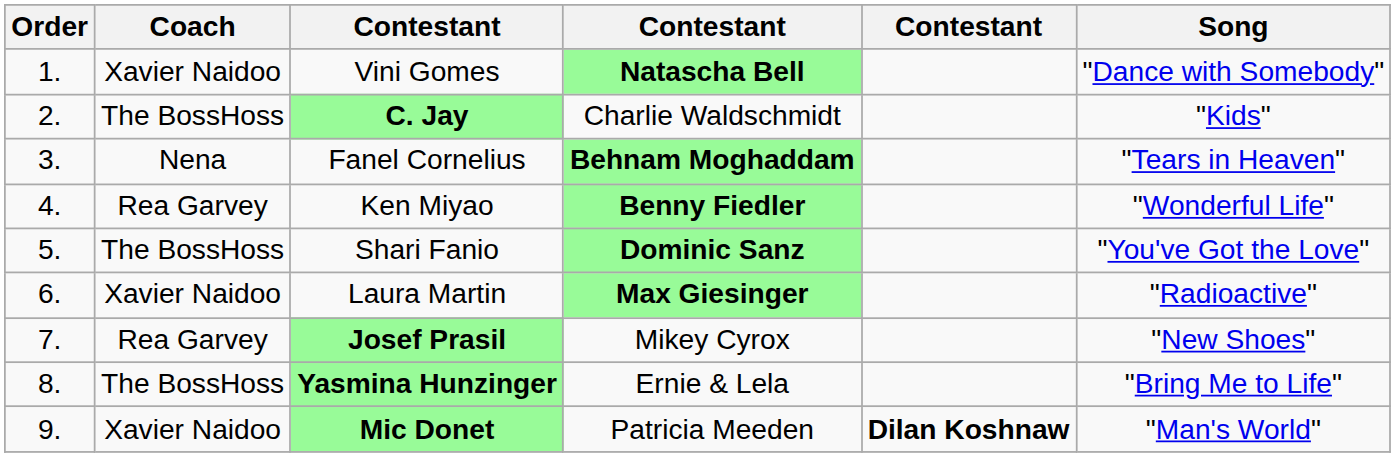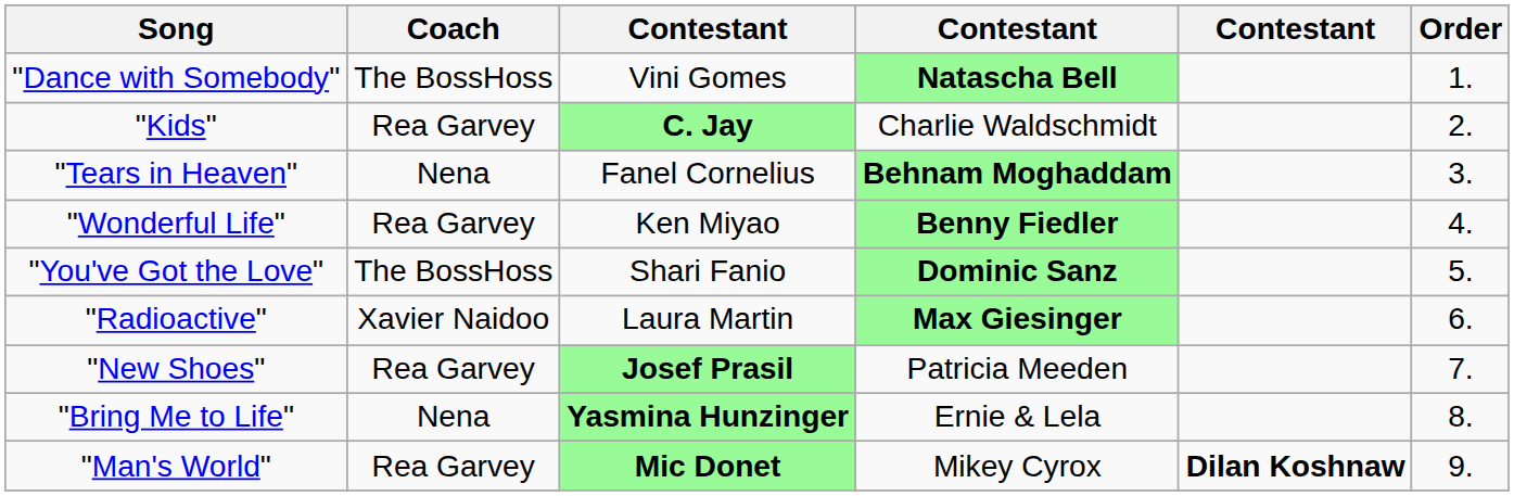 <table class="wikitable sortable" style="text-align: center; width: auto;">
 <tr class="hintergrundfarbe5">
-<th>Order</th>
+<th>Song</th>
 <th>Coach</th>
 <th>Contestant</th>
 <th>Contestant</th>
 <th>Contestant</th>
-<th>Song</th>
+<th>Order</th>
 </tr>
 <tr>
-<td>1.</td>
-<td>Xavier Naidoo</td>
+<td>"<a href='#'>Dance with Somebody</a>"</td>
+<td>The BossHoss</td>
 <td>Vini Gomes</td>
 <th style="background:palegreen">Natascha Bell</th>
 <td></td>
-<td>"<a href='#'>Dance with Somebody</a>"</td>
+<td>1.</td>
 </tr>
 <tr>
-<td>2.</td>
-<td>The BossHoss</td>
+<td>"<a href='#'>Kids</a>"</td>
+<td>Rea Garvey</td>
 <th style="background:palegreen">C. Jay</th>
 <td>Charlie Waldschmidt</td>
 <td></td>
-<td>"<a href='#'>Kids</a>"</td>
+<td>2.</td>
 </tr>
 <tr>
-<td>3.</td>
+<td>"<a href='#'>Tears in Heaven</a>"</td>
 <td>Nena</td>
 <td>Fanel Cornelius</td>
 <th style="background:palegreen">Behnam Moghaddam</th>
 <td></td>
-<td>"<a href='#'>Tears in Heaven</a>"</td>
+<td>3.</td>
 </tr>
 <tr>
-<td>4.</td>
+<td>"<a href='#'>Wonderful Life</a>"</td>
 <td>Rea Garvey</td>
 <td>Ken Miyao</td>
 <th style="background:palegreen">Benny Fiedler</th>
 <td></td>
-<td>"<a href='#'>Wonderful Life</a>"</td>
+<td>4.</td>
 </tr>
 <tr>
-<td>5.</td>
+<td>"<a href='#'>You've Got the Love</a>"</td>
 <td>The BossHoss</td>
 <td>Shari Fanio</td>
 <th style="background:palegreen">Dominic Sanz</th>
 <td></td>
-<td>"<a href='#'>You've Got the Love</a>"</td>
+<td>5.</td>
 </tr>
 <tr>
-<td>6.</td>
+<td>"<a href='#'>Radioactive</a>"</td>
 <td>Xavier Naidoo</td>
 <td>Laura Martin</td>
 <th style="background:palegreen">Max Giesinger</th>
 <td></td>
-<td>"<a href='#'>Radioactive</a>"</td>
+<td>6.</td>
 </tr>
 <tr>
-<td>7.</td>
+<td>"<a href='#'>New Shoes</a>"</td>
 <td>Rea Garvey</td>
 <th style="background:palegreen">Josef Prasil</th>
-<td>Mikey Cyrox</td>
+<td>Patricia Meeden</td>
 <td></td>
-<td>"<a href='#'>New Shoes</a>"</td>
+<td>7.</td>
 </tr>
 <tr>
-<td>8.</td>
-<td>The BossHoss</td>
+<td>"<a href='#'>Bring Me to Life</a>"</td>
+<td>Nena</td>
 <th style="background:palegreen">Yasmina Hunzinger</th>
 <td>Ernie & Lela</td>
 <td></td>
-<td>"<a href='#'>Bring Me to Life</a>"</td>
+<td>8.</td>
 </tr>
 <tr>
+<td>"<a href='#'>Man's World</a>"</td>
+<td>Rea Garvey</td>
+<th style="background:palegreen">Mic Donet</th>
+<td>Mikey Cyrox</td>
+<td><strong>Dilan Koshnaw</strong></td>
 <td>9.</td>
-<td>Xavier Naidoo</td>
-<th style="background:palegreen">Mic Donet</th>
-<td>Patricia Meeden</td>
-<td><strong>Dilan Koshnaw</strong></td>
-<td>"<a href='#'>Man's World</a>"</td>
 </tr>
 </table>
